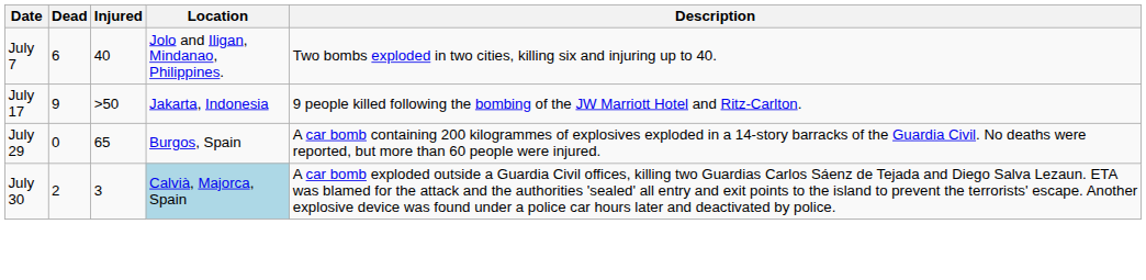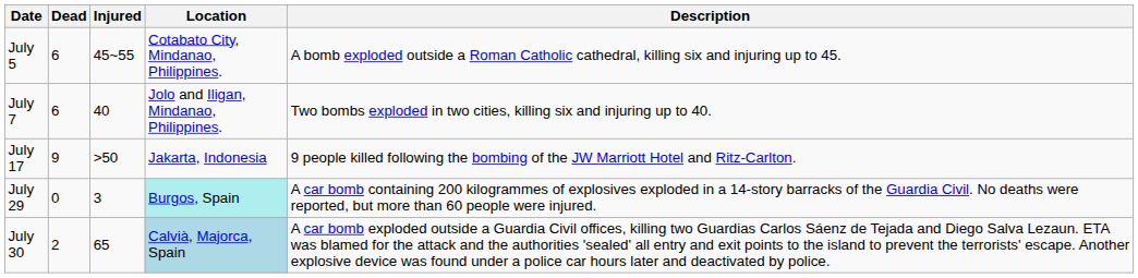 <table class="wikitable sortable">
 <tr>
 <th>Date</th>
 <th>Dead</th>
 <th>Injured</th>
 <th>Location</th>
 <th>Description</th>
+</tr>
+<tr>
+<td>July 5</td>
+<td>6</td>
+<td>45~55</td>
+<td><a href='#'>Cotabato City</a>, <a href='#'>Mindanao</a>, <a href='#'>Philippines</a>.</td>
+<td>A bomb <a href='#'>exploded</a> outside a <a href='#'>Roman Catholic</a> cathedral, killing six and injuring up to 45.</td>
 </tr>
 <tr>
 <td>July 7</td>
 <td>6</td>
 <td>40</td>
 <td><a href='#'>Jolo</a> and <a href='#'>Iligan</a>, <a href='#'>Mindanao</a>, <a href='#'>Philippines</a>.</td>
 <td>Two bombs <a href='#'>exploded</a> in two cities, killing six and injuring up to 40.</td>
 </tr>
 <tr>
 <td>July 17</td>
 <td>9</td>
 <td>>50</td>
 <td><a href='#'>Jakarta</a>, <a href='#'>Indonesia</a></td>
 <td>9 people killed following the <a href='#'>bombing</a> of the <a href='#'>JW Marriott Hotel</a> and <a href='#'>Ritz-Carlton</a>.</td>
 </tr>
 <tr>
 <td>July 29</td>
 <td>0</td>
-<td>65</td>
-<td><a href='#'>Burgos</a>, Spain</td>
+<td>3</td>
+<td style="background: paleturquoise;"><a href='#'>Burgos</a>, Spain</td>
 <td>A <a href='#'>car bomb</a> containing 200 kilogrammes of explosives exploded in a 14-story barracks of the <a href='#'>Guardia Civil</a>. No deaths were reported, but more than 60 people were injured.</td>
 </tr>
 <tr>
 <td>July 30</td>
 <td>2</td>
-<td>3</td>
+<td>65</td>
 <td style="background: lightblue;"><a href='#'>Calvià</a>, <a href='#'>Majorca</a>, Spain</td>
 <td>A <a href='#'>car bomb</a> exploded outside a Guardia Civil offices, killing two Guardias Carlos Sáenz de Tejada and Diego Salva Lezaun. ETA was blamed for the attack and the authorities 'sealed' all entry and exit points to the island to prevent the terrorists' escape. Another explosive device was found under a police car hours later and deactivated by police.</td>
 </tr>
 </table>
